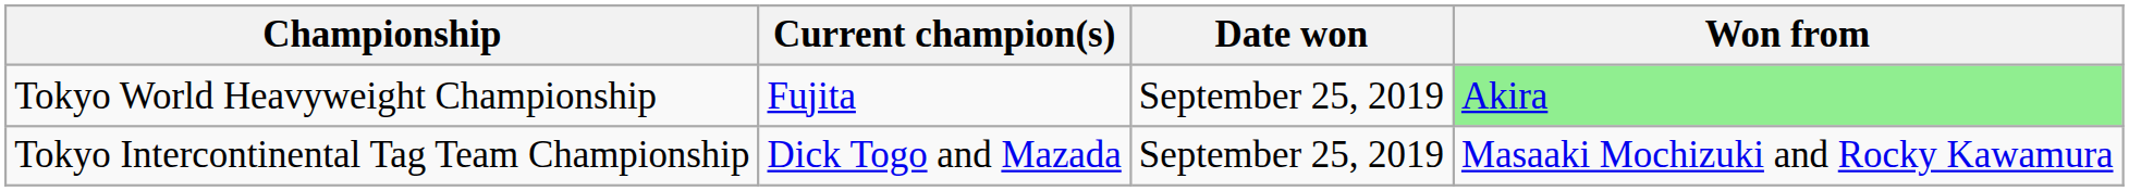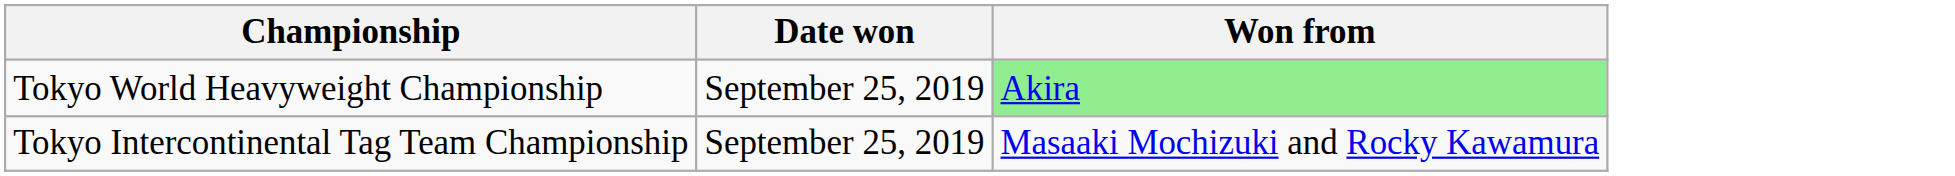 <table class="wikitable">
 <tr>
 <th>Championship</th>
-<th>Current champion(s)</th>
 <th>Date won</th>
 <th>Won from</th>
 </tr>
 <tr>
 <td>Tokyo World Heavyweight Championship</td>
-<td><a href='#'>Fujita</a></td>
 <td>September 25, 2019</td>
 <td style="background: lightgreen;"><a href='#'>Akira</a></td>
 </tr>
 <tr>
 <td>Tokyo Intercontinental Tag Team Championship</td>
-<td><a href='#'>Dick Togo</a> and <a href='#'>Mazada</a></td>
 <td>September 25, 2019</td>
 <td><a href='#'>Masaaki Mochizuki</a> and <a href='#'>Rocky Kawamura</a></td>
 </tr>
 </table>
